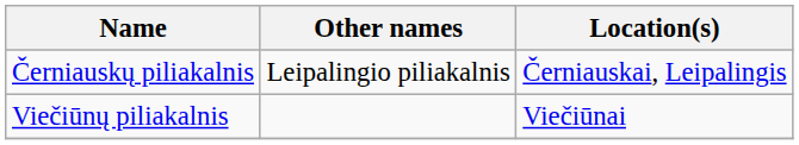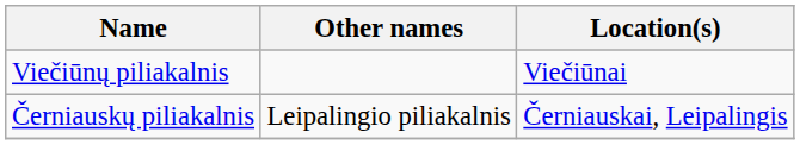 <table class="wikitable" style="font-size: 95%;">
 <tr>
 <th>Name</th>
 <th>Other names</th>
 <th>Location(s)</th>
 </tr>
 <tr>
+<td><a href='#'>Viečiūnų piliakalnis</a></td>
+<td></td>
+<td><a href='#'>Viečiūnai</a></td>
+</tr>
+<tr>
 <td><a href='#'>Černiauskų piliakalnis</a></td>
 <td>Leipalingio piliakalnis</td>
 <td><a href='#'>Černiauskai</a>, <a href='#'>Leipalingis</a></td>
 </tr>
 <tr>
-<td><a href='#'>Viečiūnų piliakalnis</a></td>
-<td></td>
-<td><a href='#'>Viečiūnai</a></td>
-</tr>
-<tr>
 </tr>
 </table>
